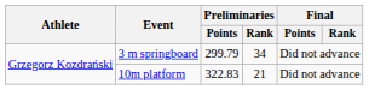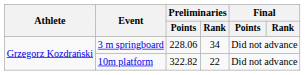 <table class="wikitable" style="font-size:90%">
 <tr>
 <th rowspan="2">Athlete</th>
 <th rowspan="2">Event</th>
 <th colspan=2>Preliminaries</th>
 <th colspan=2>Final</th>
 </tr>
 <tr style="font-size:95%">
 <th>Points</th>
 <th>Rank</th>
 <th>Points</th>
 <th>Rank</th>
 </tr>
 <tr align=center>
 <td align=left rowspan=2><a href='#'>Grzegorz Kozdrański</a></td>
 <td align=left><a href='#'>3 m springboard</a></td>
-<td>299.79</td>
+<td>228.06</td>
 <td>34</td>
 <td colspan=2>Did not advance</td>
 </tr>
 <tr align=center>
 <td align=left rowspan=1><a href='#'>10m platform</a></td>
-<td>322.83</td>
-<td>21</td>
+<td>322.82</td>
+<td>22</td>
 <td colspan=2>Did not advance</td>
 </tr>
 </table>
